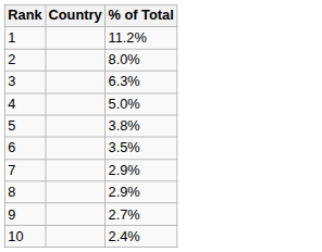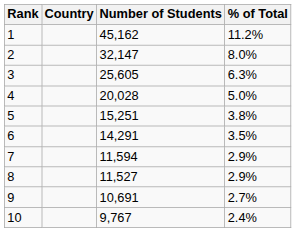 <table class="wikitable sortable">
 <tr>
 <th>Rank</th>
 <th>Country</th>
+<th>Number of Students</th>
 <th>% of Total</th>
 </tr>
 <tr>
 <td>1</td>
 <td></td>
+<td>45,162</td>
 <td>11.2%</td>
 </tr>
 <tr>
 <td>2</td>
 <td></td>
+<td>32,147</td>
 <td>8.0%</td>
 </tr>
 <tr>
 <td>3</td>
 <td></td>
+<td>25,605</td>
 <td>6.3%</td>
 </tr>
 <tr>
 <td>4</td>
 <td></td>
+<td>20,028</td>
 <td>5.0%</td>
 </tr>
 <tr>
 <td>5</td>
 <td></td>
+<td>15,251</td>
 <td>3.8%</td>
 </tr>
 <tr>
 <td>6</td>
 <td></td>
+<td>14,291</td>
 <td>3.5%</td>
 </tr>
 <tr>
 <td>7</td>
 <td></td>
+<td>11,594</td>
 <td>2.9%</td>
 </tr>
 <tr>
 <td>8</td>
 <td></td>
+<td>11,527</td>
 <td>2.9%</td>
 </tr>
 <tr>
 <td>9</td>
 <td></td>
+<td>10,691</td>
 <td>2.7%</td>
 </tr>
 <tr>
 <td>10</td>
 <td></td>
+<td>9,767</td>
 <td>2.4%</td>
 </tr>
 </table>
